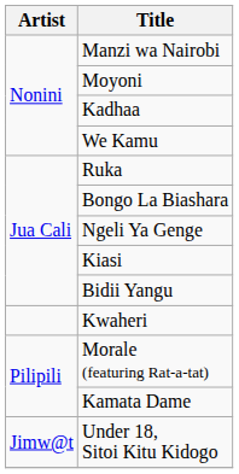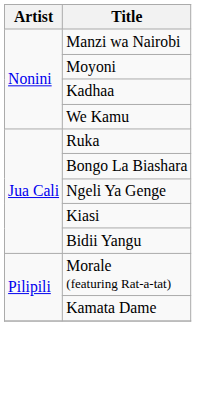 <table class="wikitable">
 <tr>
 <th style="text-align:center;">Artist</th>
 <th style="text-align:center;">Title</th>
 </tr>
 <tr>
 <td rowspan="4"><a href='#'>Nonini</a></td>
 <td>Manzi wa Nairobi</td>
 </tr>
 <tr>
 <td>Moyoni</td>
 </tr>
 <tr>
 <td>Kadhaa</td>
 </tr>
 <tr>
 <td>We Kamu</td>
 </tr>
 <tr>
 <td rowspan="5"><a href='#'>Jua Cali</a></td>
 <td>Ruka</td>
 </tr>
 <tr>
 <td>Bongo La Biashara</td>
 </tr>
 <tr>
 <td>Ngeli Ya Genge</td>
 </tr>
 <tr>
 <td>Kiasi</td>
 </tr>
 <tr>
 <td>Bidii Yangu</td>
 </tr>
 <tr>
-<td></td>
-<td>Kwaheri</td>
-</tr>
-<tr>
 <td rowspan="2"><a href='#'>Pilipili</a></td>
 <td>Morale<br><small>(featuring Rat-a-tat)</small></td>
 </tr>
 <tr>
 <td>Kamata Dame</td>
 </tr>
 <tr>
-<td><a href='#'>Jimw@t</a></td>
-<td>Under 18,<br>Sitoi Kitu Kidogo</td>
-</tr>
-<tr>
 </tr>
 </table>
